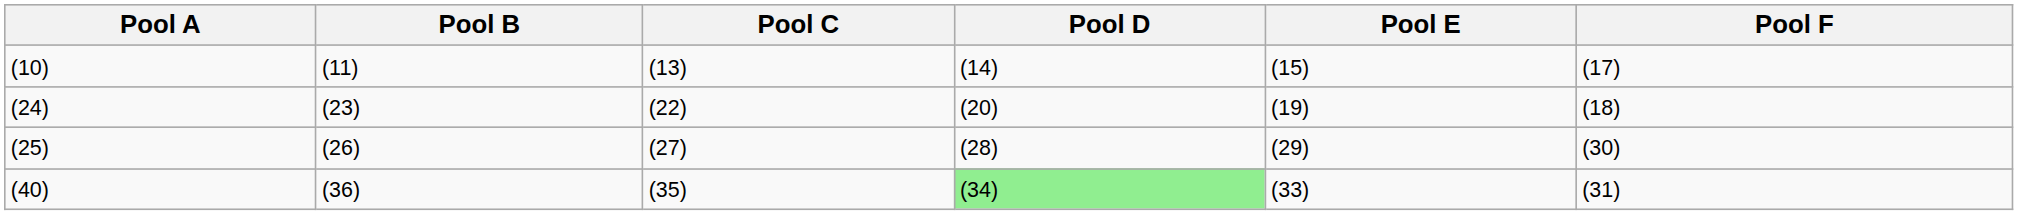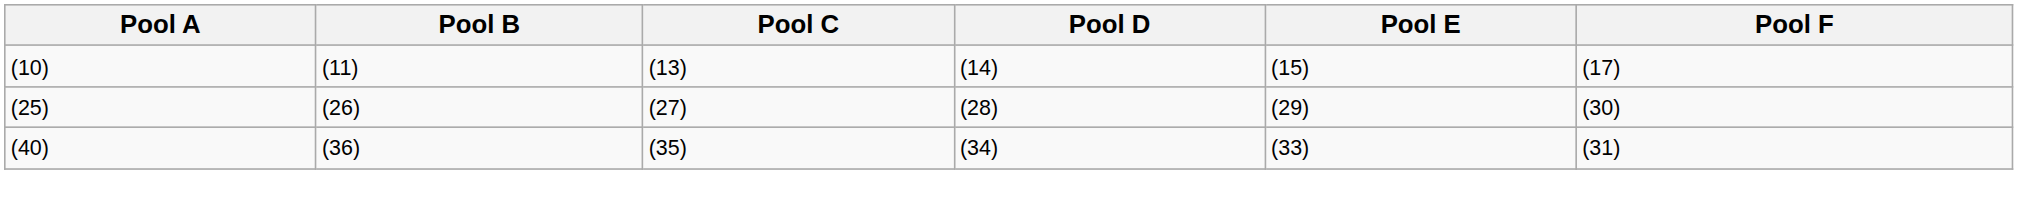 <table class="wikitable" style="white-space:nowrap">
 <tr>
 <th width=190>Pool A</th>
 <th width=200>Pool B</th>
 <th width=190>Pool C</th>
 <th width=190>Pool D</th>
 <th width=190>Pool E</th>
 <th width=270>Pool F</th>
 </tr>
 <tr>
 <td> <small>(10)</small></td>
 <td> <small>(11)</small></td>
 <td> <small>(13)</small></td>
 <td> <small>(14)</small></td>
 <td> <small>(15)</small></td>
 <td> <small>(17)</small></td>
 </tr>
 <tr>
-<td> <small>(24)</small></td>
-<td> <small>(23)</small></td>
-<td> <small>(22)</small></td>
-<td> <small>(20)</small></td>
-<td> <small>(19)</small></td>
-<td> <small>(18)</small></td>
-</tr>
-<tr>
 <td> <small>(25)</small></td>
 <td> <small>(26)</small></td>
 <td> <small>(27)</small></td>
 <td> <small>(28)</small></td>
 <td> <small>(29)</small></td>
 <td> <small>(30)</small></td>
 </tr>
 <tr>
 <td> <small>(40)</small></td>
 <td> <small>(36)</small></td>
 <td> <small>(35)</small></td>
-<td style="background: lightgreen;"> <small>(34)</small></td>
+<td> <small>(34)</small></td>
 <td> <small>(33)</small></td>
 <td> <small>(31)</small></td>
 </tr>
 </table>
